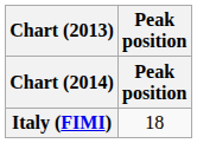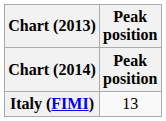 <table class="wikitable sortable plainrowheaders">
 <tr>
 <th>Chart (2013)</th>
 <th>Peak<br>position</th>
 </tr>
 <tr>
 </tr>
 <tr>
 <th>Chart (2014)</th>
 <th>Peak<br>position</th>
 </tr>
 <tr>
 <th scope="row">Italy (<a href='#'>FIMI</a>)</th>
-<td align="center">18</td>
+<td align="center">13</td>
 </tr>
 </table>
